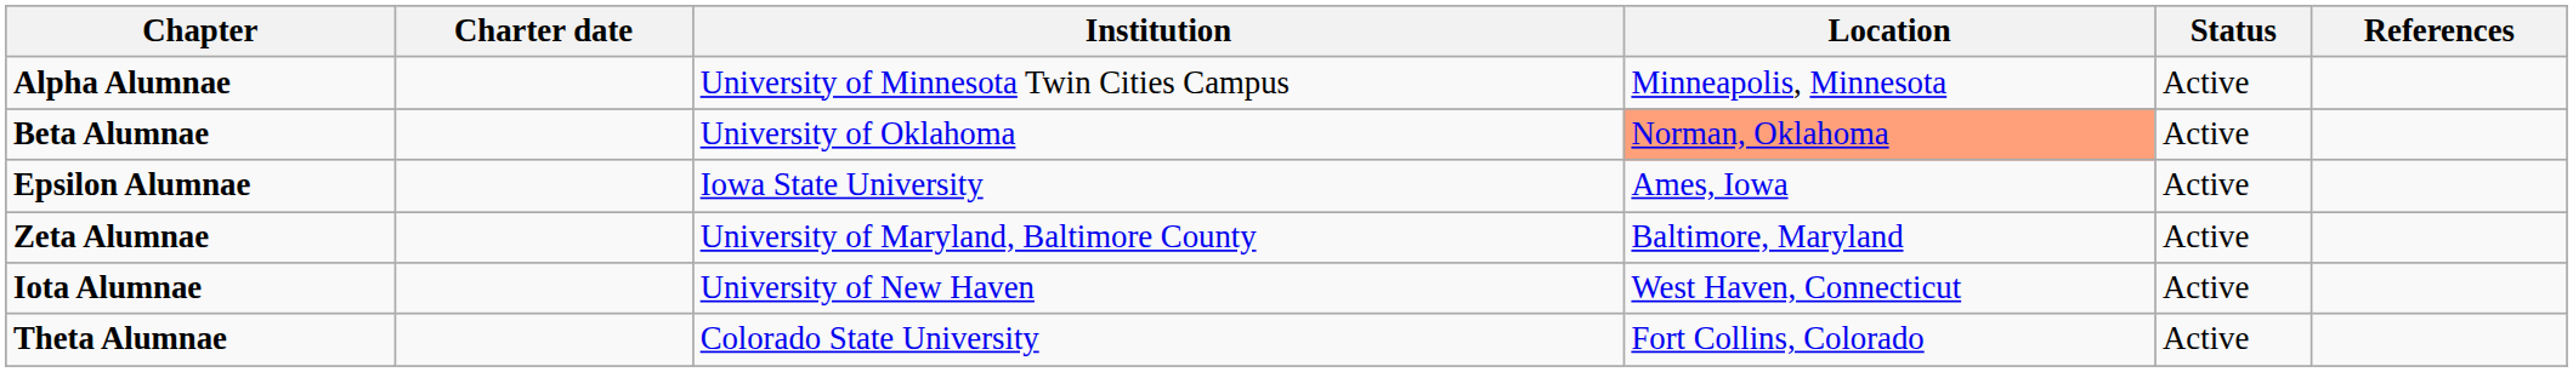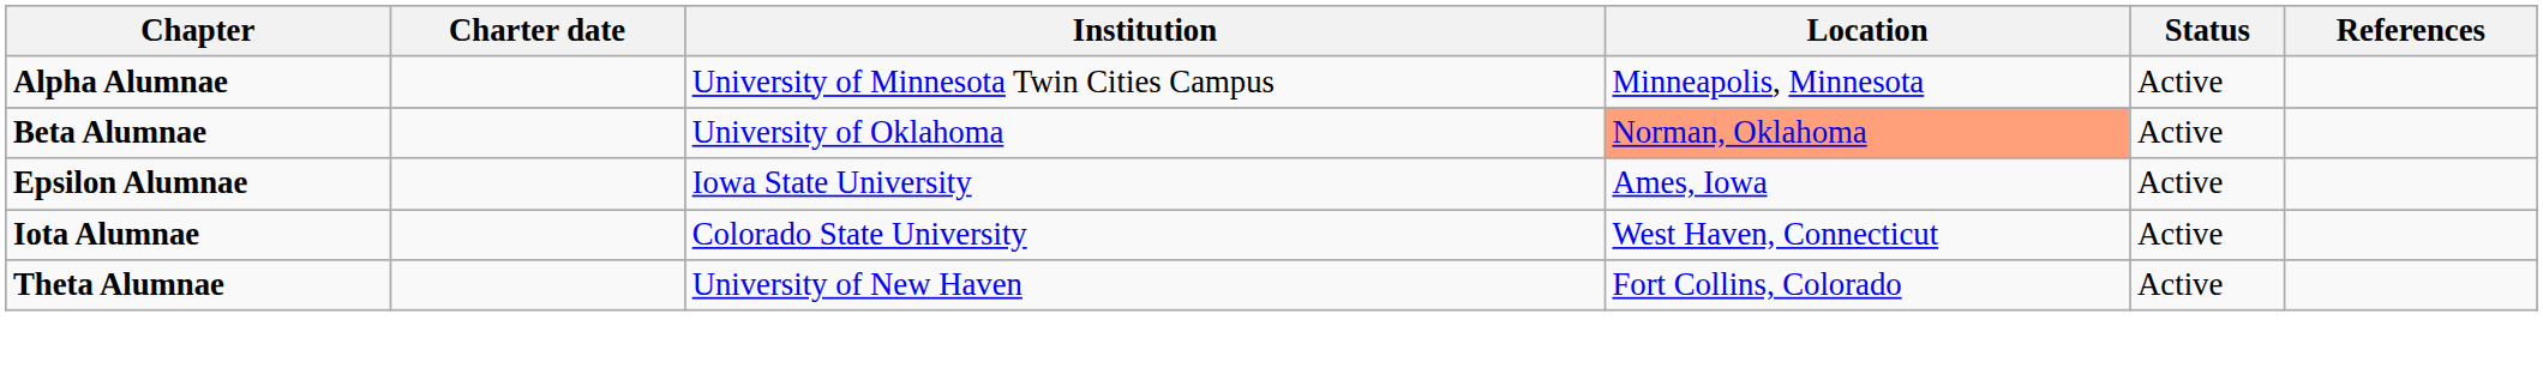 <table class="wikitable sortable" style="width:100%;">
 <tr>
 <th>Chapter</th>
 <th>Charter date</th>
 <th>Institution</th>
 <th>Location</th>
 <th>Status</th>
 <th>References</th>
 </tr>
 <tr>
 <td><strong>Alpha Alumnae</strong></td>
 <td></td>
 <td><a href='#'>University of Minnesota</a> Twin Cities Campus</td>
 <td><a href='#'>Minneapolis</a>, <a href='#'>Minnesota</a></td>
 <td>Active</td>
 <td></td>
 </tr>
 <tr>
 <td><strong>Beta Alumnae</strong></td>
 <td></td>
 <td><a href='#'>University of Oklahoma</a></td>
 <td style="background: lightsalmon;"><a href='#'>Norman, Oklahoma</a></td>
 <td>Active</td>
 <td></td>
 </tr>
 <tr>
 <td><strong>Epsilon Alumnae</strong></td>
 <td></td>
 <td><a href='#'>Iowa State University</a></td>
 <td><a href='#'>Ames, Iowa</a></td>
 <td>Active</td>
 <td></td>
 </tr>
 <tr>
-<td><strong>Zeta Alumnae</strong></td>
-<td></td>
-<td><a href='#'>University of Maryland, Baltimore County</a></td>
-<td><a href='#'>Baltimore, Maryland</a></td>
-<td>Active</td>
-<td></td>
-</tr>
-<tr>
 <td><strong>Iota Alumnae</strong></td>
 <td></td>
-<td><a href='#'>University of New Haven</a></td>
+<td><a href='#'>Colorado State University</a></td>
 <td><a href='#'>West Haven, Connecticut</a></td>
 <td>Active</td>
 <td></td>
 </tr>
 <tr>
 <td><strong>Theta Alumnae</strong></td>
 <td></td>
-<td><a href='#'>Colorado State University</a></td>
+<td><a href='#'>University of New Haven</a></td>
 <td><a href='#'>Fort Collins, Colorado</a></td>
 <td>Active</td>
 <td></td>
 </tr>
 </table>
